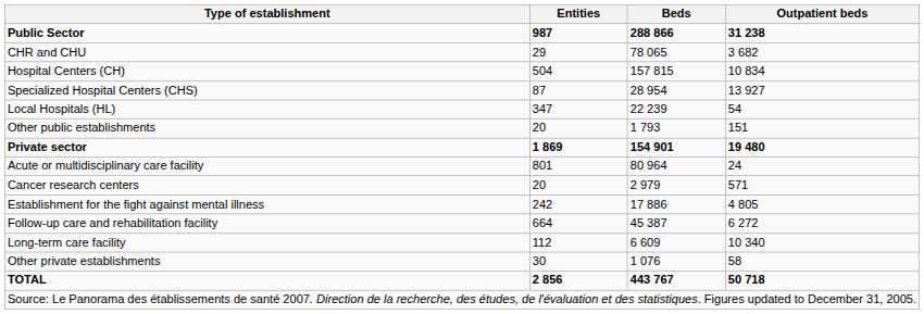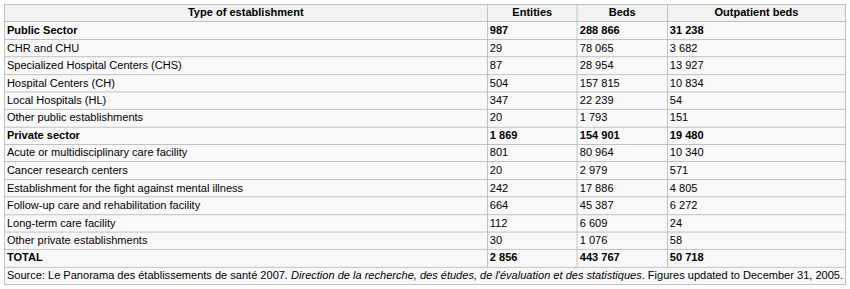 <table class="wikitable">
 <tr>
 <th>Type of establishment</th>
 <th>Entities</th>
 <th>Beds</th>
 <th>Outpatient beds</th>
 </tr>
 <tr>
 <td><strong>Public Sector</strong></td>
 <td><strong>987</strong></td>
 <td><strong>288 866</strong></td>
 <td><strong>31 238</strong></td>
 </tr>
 <tr>
 <td>CHR and CHU</td>
 <td>29</td>
 <td>78 065</td>
 <td>3 682</td>
 </tr>
 <tr>
+<td>Specialized Hospital Centers (CHS)</td>
+<td>87</td>
+<td>28 954</td>
+<td>13 927</td>
+</tr>
+<tr>
 <td>Hospital Centers (CH)</td>
 <td>504</td>
 <td>157 815</td>
 <td>10 834</td>
-</tr>
-<tr>
-<td>Specialized Hospital Centers (CHS)</td>
-<td>87</td>
-<td>28 954</td>
-<td>13 927</td>
 </tr>
 <tr>
 <td>Local Hospitals (HL)</td>
 <td>347</td>
 <td>22 239</td>
 <td>54</td>
 </tr>
 <tr>
 <td>Other public establishments</td>
 <td>20</td>
 <td>1 793</td>
 <td>151</td>
 </tr>
 <tr>
 <td><strong>Private sector</strong></td>
 <td><strong>1 869</strong></td>
 <td><strong>154 901</strong></td>
 <td><strong>19 480</strong></td>
 </tr>
 <tr>
 <td>Acute or multidisciplinary care facility</td>
 <td>801</td>
 <td>80 964</td>
-<td>24</td>
+<td>10 340</td>
 </tr>
 <tr>
 <td>Cancer research centers</td>
 <td>20</td>
 <td>2 979</td>
 <td>571</td>
 </tr>
 <tr>
 <td>Establishment for the fight against mental illness</td>
 <td>242</td>
 <td>17 886</td>
 <td>4 805</td>
 </tr>
 <tr>
 <td>Follow-up care and rehabilitation facility</td>
 <td>664</td>
 <td>45 387</td>
 <td>6 272</td>
 </tr>
 <tr>
 <td>Long-term care facility</td>
 <td>112</td>
 <td>6 609</td>
-<td>10 340</td>
+<td>24</td>
 </tr>
 <tr>
 <td>Other private establishments</td>
 <td>30</td>
 <td>1 076</td>
 <td>58</td>
 </tr>
 <tr>
 <td><strong>TOTAL</strong></td>
 <td><strong>2 856</strong></td>
 <td><strong>443 767</strong></td>
 <td><strong>50 718</strong></td>
 </tr>
 <tr>
 <td colspan="4">Source: Le Panorama des établissements de santé 2007<em>. Direction de la recherche, des études, de l'évaluation et des statistiques</em>. Figures updated to December 31, 2005.</td>
 </tr>
 </table>
